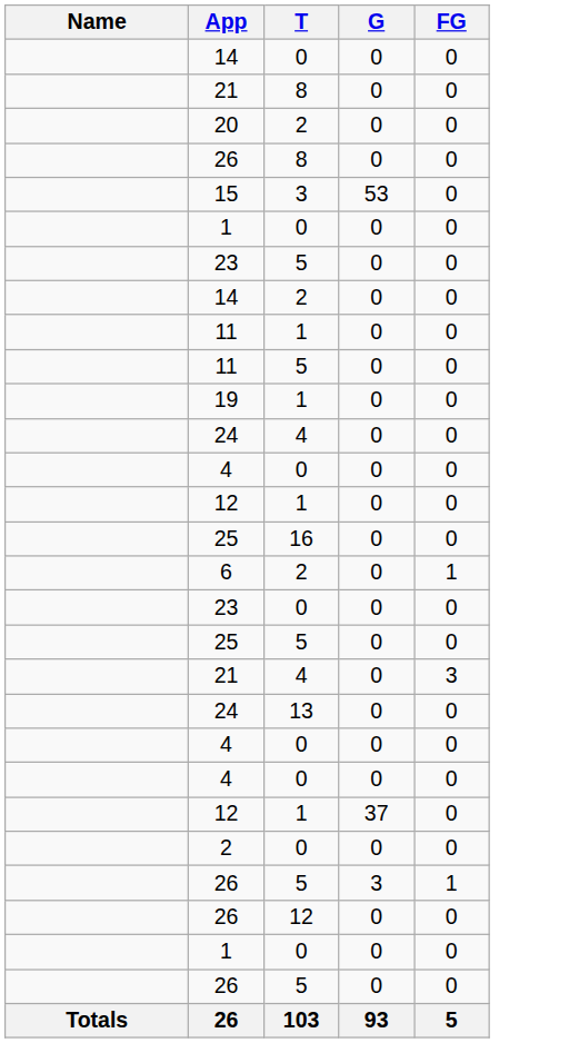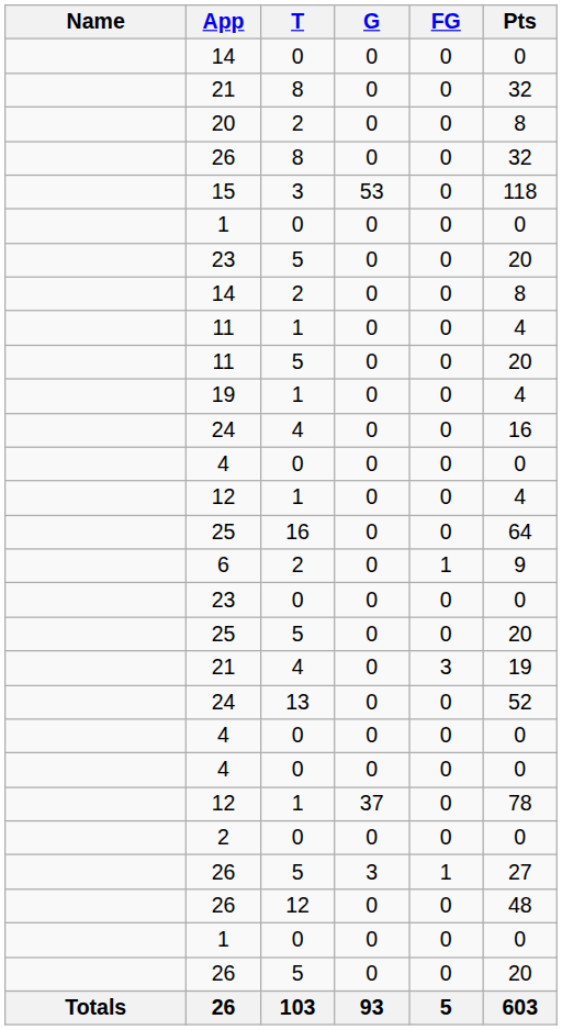 <table class="wikitable sortable" style="text-align: center;">
 <tr>
 <th style="width:8em">Name</th>
 <th style="width:3em"><a href='#'>App</a></th>
 <th style="width:3em"><a href='#'>T</a></th>
 <th style="width:3em"><a href='#'>G</a></th>
 <th style="width:3em"><a href='#'>FG</a></th>
+<th style="width:3em">Pts</th>
 </tr>
 <tr>
 <td></td>
 <td>14</td>
+<td>0</td>
 <td>0</td>
 <td>0</td>
 <td>0</td>
 </tr>
 <tr>
 <td></td>
 <td>21</td>
 <td>8</td>
 <td>0</td>
 <td>0</td>
+<td>32</td>
 </tr>
 <tr>
 <td></td>
 <td>20</td>
 <td>2</td>
 <td>0</td>
 <td>0</td>
+<td>8</td>
 </tr>
 <tr>
 <td></td>
 <td>26</td>
 <td>8</td>
 <td>0</td>
 <td>0</td>
+<td>32</td>
 </tr>
 <tr>
 <td></td>
 <td>15</td>
 <td>3</td>
 <td>53</td>
 <td>0</td>
+<td>118</td>
 </tr>
 <tr>
 <td></td>
 <td>1</td>
+<td>0</td>
 <td>0</td>
 <td>0</td>
 <td>0</td>
 </tr>
 <tr>
 <td></td>
 <td>23</td>
 <td>5</td>
 <td>0</td>
 <td>0</td>
+<td>20</td>
 </tr>
 <tr>
 <td></td>
 <td>14</td>
 <td>2</td>
 <td>0</td>
 <td>0</td>
+<td>8</td>
 </tr>
 <tr>
 <td></td>
 <td>11</td>
 <td>1</td>
 <td>0</td>
 <td>0</td>
+<td>4</td>
 </tr>
 <tr>
 <td></td>
 <td>11</td>
 <td>5</td>
 <td>0</td>
 <td>0</td>
+<td>20</td>
 </tr>
 <tr>
 <td></td>
 <td>19</td>
 <td>1</td>
 <td>0</td>
 <td>0</td>
+<td>4</td>
 </tr>
 <tr>
 <td></td>
 <td>24</td>
 <td>4</td>
 <td>0</td>
 <td>0</td>
+<td>16</td>
 </tr>
 <tr>
 <td></td>
 <td>4</td>
+<td>0</td>
 <td>0</td>
 <td>0</td>
 <td>0</td>
 </tr>
 <tr>
 <td></td>
 <td>12</td>
 <td>1</td>
 <td>0</td>
 <td>0</td>
+<td>4</td>
 </tr>
 <tr>
 <td></td>
 <td>25</td>
 <td>16</td>
 <td>0</td>
 <td>0</td>
+<td>64</td>
 </tr>
 <tr>
 <td></td>
 <td>6</td>
 <td>2</td>
 <td>0</td>
 <td>1</td>
+<td>9</td>
 </tr>
 <tr>
 <td></td>
 <td>23</td>
+<td>0</td>
 <td>0</td>
 <td>0</td>
 <td>0</td>
 </tr>
 <tr>
 <td></td>
 <td>25</td>
 <td>5</td>
 <td>0</td>
 <td>0</td>
+<td>20</td>
 </tr>
 <tr>
 <td></td>
 <td>21</td>
 <td>4</td>
 <td>0</td>
 <td>3</td>
+<td>19</td>
 </tr>
 <tr>
 <td></td>
 <td>24</td>
 <td>13</td>
 <td>0</td>
 <td>0</td>
+<td>52</td>
 </tr>
 <tr>
 <td></td>
 <td>4</td>
+<td>0</td>
 <td>0</td>
 <td>0</td>
 <td>0</td>
 </tr>
 <tr>
 <td></td>
 <td>4</td>
 <td>0</td>
 <td>0</td>
 <td>0</td>
+<td>0</td>
 </tr>
 <tr>
 <td></td>
 <td>12</td>
 <td>1</td>
 <td>37</td>
 <td>0</td>
+<td>78</td>
 </tr>
 <tr>
 <td></td>
 <td>2</td>
+<td>0</td>
 <td>0</td>
 <td>0</td>
 <td>0</td>
 </tr>
 <tr>
 <td></td>
 <td>26</td>
 <td>5</td>
 <td>3</td>
 <td>1</td>
+<td>27</td>
 </tr>
 <tr>
 <td></td>
 <td>26</td>
 <td>12</td>
 <td>0</td>
 <td>0</td>
+<td>48</td>
 </tr>
 <tr>
 <td></td>
 <td>1</td>
+<td>0</td>
 <td>0</td>
 <td>0</td>
 <td>0</td>
 </tr>
 <tr>
 <td></td>
 <td>26</td>
 <td>5</td>
 <td>0</td>
 <td>0</td>
+<td>20</td>
 </tr>
 <tr class="sortbottom">
 <th>Totals</th>
 <th>26</th>
 <th>103</th>
 <th>93</th>
 <th>5</th>
+<th>603</th>
 </tr>
 </table>
